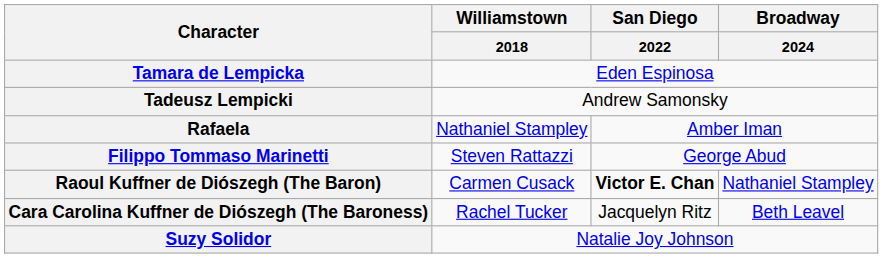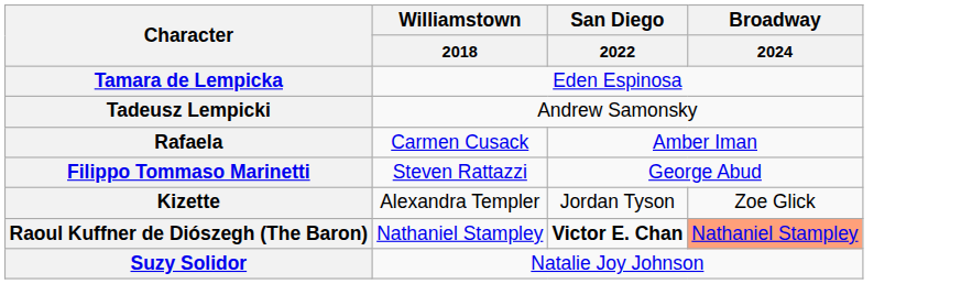 <table class="wikitable" style="width:1000;">
 <tr>
 <th rowspan="2">Character</th>
 <th>Williamstown</th>
 <th>San Diego</th>
 <th>Broadway</th>
 </tr>
 <tr>
 <th><small>2018</small></th>
 <th><small>2022</small></th>
 <th><small>2024</small></th>
 </tr>
 <tr>
 <th><a href='#'>Tamara de Lempicka</a></th>
 <td colspan="3" align="center"><a href='#'>Eden Espinosa</a></td>
 </tr>
 <tr>
 <th>Tadeusz Lempicki</th>
 <td colspan="3" align="center">Andrew Samonsky</td>
 </tr>
 <tr>
 <th>Rafaela</th>
-<td colspan='1' align=center><a href='#'>Nathaniel Stampley</a></td>
+<td align=center><a href='#'>Carmen Cusack</a></td>
 <td colspan="2" align="center"><a href='#'>Amber Iman</a></td>
 </tr>
 <tr>
 <th><a href='#'>Filippo Tommaso Marinetti</a></th>
 <td colspan='1' align=center><a href='#'>Steven Rattazzi</a></td>
 <td colspan="2" align="center"><a href='#'>George Abud</a></td>
 </tr>
 <tr>
-<th>Raoul Kuffner de Diószegh (The Baron)</th>
-<td align=center><a href='#'>Carmen Cusack</a></td>
-<td colspan='1' align=center><strong>Victor E. Chan</strong></td>
-<td align=center><a href='#'>Nathaniel Stampley</a></td>
+<th>Kizette</th>
+<td colspan='1' align=center>Alexandra Templer</td>
+<td colspan='1' align=center>Jordan Tyson</td>
+<td align=center>Zoe Glick</td>
 </tr>
 <tr>
-<th>Cara Carolina Kuffner de Diószegh (The Baroness)</th>
-<td colspan='1' align=center><a href='#'>Rachel Tucker</a></td>
-<td colspan='1' align=center>Jacquelyn Ritz</td>
-<td align=center><a href='#'>Beth Leavel</a></td>
+<th>Raoul Kuffner de Diószegh (The Baron)</th>
+<td colspan='1' align=center><a href='#'>Nathaniel Stampley</a></td>
+<td colspan='1' align=center><strong>Victor E. Chan</strong></td>
+<td align=center style="background: lightsalmon;"><a href='#'>Nathaniel Stampley</a></td>
 </tr>
 <tr>
 <th><a href='#'>Suzy Solidor</a></th>
 <td colspan="3" align="center"><a href='#'>Natalie Joy Johnson</a></td>
 </tr>
 </table>
